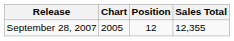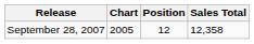 <table class="wikitable">
 <tr>
 <th>Release</th>
 <th>Chart</th>
 <th>Position</th>
 <th>Sales Total</th>
 </tr>
 <tr>
 <td>September 28, 2007</td>
 <td>2005</td>
 <td align="center">12</td>
-<td>12,355</td>
+<td>12,358</td>
 </tr>
 </table>
